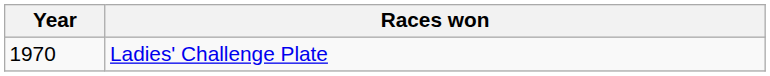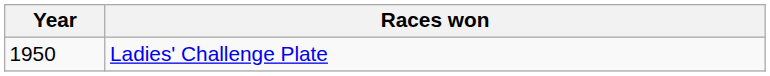 <table class="wikitable">
 <tr>
 <th width=70>Year</th>
 <th width=500>Races won</th>
 </tr>
 <tr>
-<td>1970</td>
+<td>1950</td>
 <td><a href='#'>Ladies' Challenge Plate</a></td>
 </tr>
 </table>
